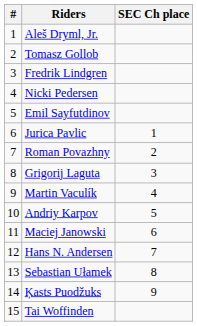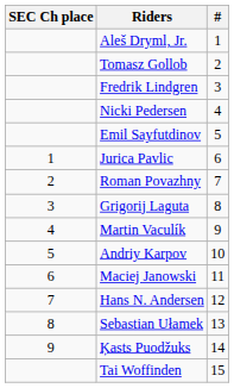 <table class="wikitable" style="text-align: center; font-size: 95%">
 <tr>
+<th>SEC Ch place</th>
+<th>Riders</th>
 <th>#</th>
-<th>Riders</th>
-<th>SEC Ch place</th>
+</tr>
+<tr>
+<td></td>
+<td align=left> <a href='#'>Aleš Dryml, Jr.</a></td>
+<td>1</td>
+</tr>
+<tr>
+<td></td>
+<td align=left> <a href='#'>Tomasz Gollob</a></td>
+<td>2</td>
+</tr>
+<tr>
+<td></td>
+<td align=left> <a href='#'>Fredrik Lindgren</a></td>
+<td>3</td>
+</tr>
+<tr>
+<td></td>
+<td align=left> <a href='#'>Nicki Pedersen</a></td>
+<td>4</td>
+</tr>
+<tr>
+<td></td>
+<td align=left> <a href='#'>Emil Sayfutdinov</a></td>
+<td>5</td>
 </tr>
 <tr>
 <td>1</td>
-<td align=left> <a href='#'>Aleš Dryml, Jr.</a></td>
-<td></td>
+<td align=left> <a href='#'>Jurica Pavlic</a></td>
+<td>6</td>
 </tr>
 <tr>
 <td>2</td>
-<td align=left> <a href='#'>Tomasz Gollob</a></td>
-<td></td>
+<td align=left> <a href='#'>Roman Povazhny</a></td>
+<td>7</td>
 </tr>
 <tr>
 <td>3</td>
-<td align=left> <a href='#'>Fredrik Lindgren</a></td>
-<td></td>
+<td align=left> <a href='#'>Grigorij Laguta</a></td>
+<td>8</td>
 </tr>
 <tr>
 <td>4</td>
-<td align=left> <a href='#'>Nicki Pedersen</a></td>
-<td></td>
+<td align=left> <a href='#'>Martin Vaculík</a></td>
+<td>9</td>
 </tr>
 <tr>
 <td>5</td>
-<td align=left> <a href='#'>Emil Sayfutdinov</a></td>
-<td></td>
+<td align=left> <a href='#'>Andriy Karpov</a></td>
+<td>10</td>
 </tr>
 <tr>
 <td>6</td>
-<td align=left> <a href='#'>Jurica Pavlic</a></td>
-<td>1</td>
+<td align=left> <a href='#'>Maciej Janowski</a></td>
+<td>11</td>
 </tr>
 <tr>
 <td>7</td>
-<td align=left> <a href='#'>Roman Povazhny</a></td>
-<td>2</td>
+<td align=left> <a href='#'>Hans N. Andersen</a></td>
+<td>12</td>
 </tr>
 <tr>
 <td>8</td>
-<td align=left> <a href='#'>Grigorij Laguta</a></td>
-<td>3</td>
+<td align=left> <a href='#'>Sebastian Ułamek</a></td>
+<td>13</td>
 </tr>
 <tr>
 <td>9</td>
-<td align=left> <a href='#'>Martin Vaculík</a></td>
-<td>4</td>
+<td align=left> <a href='#'>Ķasts Puodžuks</a></td>
+<td>14</td>
 </tr>
 <tr>
-<td>10</td>
-<td align=left> <a href='#'>Andriy Karpov</a></td>
-<td>5</td>
-</tr>
-<tr>
-<td>11</td>
-<td align=left> <a href='#'>Maciej Janowski</a></td>
-<td>6</td>
-</tr>
-<tr>
-<td>12</td>
-<td align=left> <a href='#'>Hans N. Andersen</a></td>
-<td>7</td>
-</tr>
-<tr>
-<td>13</td>
-<td align=left> <a href='#'>Sebastian Ułamek</a></td>
-<td>8</td>
-</tr>
-<tr>
-<td>14</td>
-<td align=left> <a href='#'>Ķasts Puodžuks</a></td>
-<td>9</td>
-</tr>
-<tr>
+<td></td>
+<td align=left> <a href='#'>Tai Woffinden</a></td>
 <td>15</td>
-<td align=left> <a href='#'>Tai Woffinden</a></td>
-<td></td>
 </tr>
 </table>
